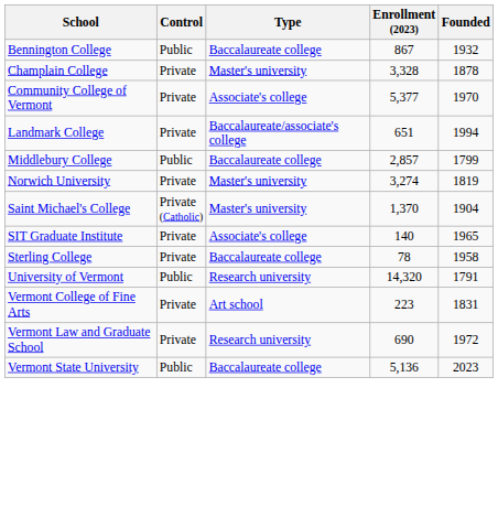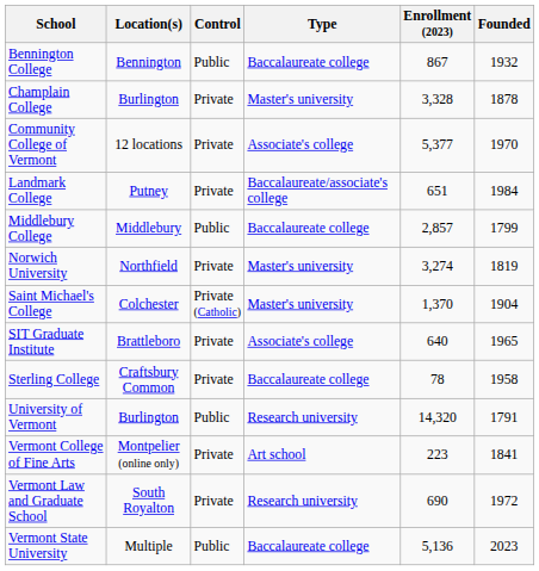 <table class="wikitable sortable" style="text-align:left;">
 <tr>
 <th>School</th>
+<th>Location(s)</th>
 <th>Control</th>
 <th>Type</th>
 <th>Enrollment<br><small>(2023)</small></th>
 <th>Founded</th>
 </tr>
 <tr>
 <td><a href='#'>Bennington College</a></td>
+<td align="center"><a href='#'>Bennington</a></td>
 <td>Public</td>
 <td><a href='#'>Baccalaureate college</a></td>
 <td align="center">867</td>
 <td align="center">1932</td>
 </tr>
 <tr>
 <td><a href='#'>Champlain College</a></td>
+<td align="center"><a href='#'>Burlington</a></td>
 <td>Private</td>
 <td><a href='#'>Master's university</a></td>
 <td align="center">3,328</td>
 <td align="center">1878</td>
 </tr>
 <tr>
 <td><a href='#'>Community College of Vermont</a></td>
+<td align="center">12 locations</td>
 <td>Private</td>
 <td><a href='#'>Associate's college</a></td>
 <td align="center">5,377</td>
 <td align="center">1970</td>
 </tr>
 <tr>
 <td><a href='#'>Landmark College</a></td>
+<td align="center"><a href='#'>Putney</a></td>
 <td>Private</td>
 <td><a href='#'>Baccalaureate/associate's college</a></td>
 <td align="center">651</td>
-<td align="center">1994</td>
+<td align="center">1984</td>
 </tr>
 <tr>
 <td><a href='#'>Middlebury College</a></td>
+<td align="center"><a href='#'>Middlebury</a></td>
 <td>Public</td>
 <td><a href='#'>Baccalaureate college</a></td>
 <td align="center">2,857</td>
 <td align="center">1799</td>
 </tr>
 <tr>
 <td><a href='#'>Norwich University</a></td>
+<td align="center"><a href='#'>Northfield</a></td>
 <td>Private</td>
 <td><a href='#'>Master's university</a></td>
 <td align="center">3,274</td>
 <td align="center">1819</td>
 </tr>
 <tr>
 <td><a href='#'>Saint Michael's College</a></td>
+<td align="center"><a href='#'>Colchester</a></td>
 <td>Private<br><small>(<a href='#'>Catholic</a>)</small></td>
 <td><a href='#'>Master's university</a></td>
 <td align="center">1,370</td>
 <td align="center">1904</td>
 </tr>
 <tr>
 <td><a href='#'>SIT Graduate Institute</a></td>
+<td align="center"><a href='#'>Brattleboro</a></td>
 <td>Private</td>
 <td><a href='#'>Associate's college</a></td>
-<td align="center">140</td>
+<td align="center">640</td>
 <td align="center">1965</td>
 </tr>
 <tr>
 <td><a href='#'>Sterling College</a></td>
+<td align="center"><a href='#'>Craftsbury Common</a></td>
 <td>Private</td>
 <td><a href='#'>Baccalaureate college</a></td>
 <td align="center">78</td>
 <td align="center">1958</td>
 </tr>
 <tr>
 <td><a href='#'>University of Vermont</a></td>
+<td align="center"><a href='#'>Burlington</a></td>
 <td>Public</td>
 <td><a href='#'>Research university</a></td>
 <td align="center">14,320</td>
 <td align="center">1791</td>
 </tr>
 <tr>
 <td><a href='#'>Vermont College of Fine Arts</a></td>
+<td align="center"><a href='#'>Montpelier</a><br><small>(online only)</small></td>
 <td>Private</td>
 <td><a href='#'>Art school</a></td>
 <td align="center">223</td>
-<td align="center">1831</td>
+<td align="center">1841</td>
 </tr>
 <tr>
 <td><a href='#'>Vermont Law and Graduate School</a></td>
+<td align="center"><a href='#'>South Royalton</a></td>
 <td>Private</td>
 <td><a href='#'>Research university</a></td>
 <td align="center">690</td>
 <td align="center">1972</td>
 </tr>
 <tr>
 <td><a href='#'>Vermont State University</a></td>
+<td align="center">Multiple</td>
 <td>Public</td>
 <td><a href='#'>Baccalaureate college</a></td>
 <td align="center">5,136</td>
 <td align="center">2023</td>
 </tr>
 </table>
